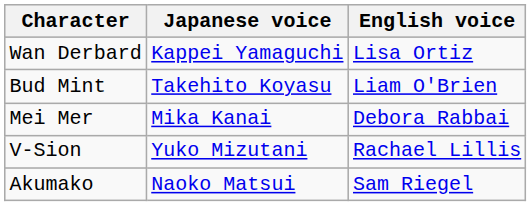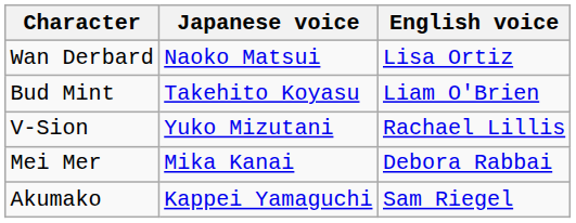 <table class="wikitable">
 <tr>
 <th>Character</th>
 <th>Japanese voice</th>
 <th>English voice</th>
 </tr>
 <tr>
 <td>Wan Derbard</td>
-<td><a href='#'>Kappei Yamaguchi</a></td>
+<td><a href='#'>Naoko Matsui</a></td>
 <td><a href='#'>Lisa Ortiz</a></td>
 </tr>
 <tr>
 <td>Bud Mint</td>
 <td><a href='#'>Takehito Koyasu</a></td>
 <td><a href='#'>Liam O'Brien</a></td>
 </tr>
 <tr>
+<td>V-Sion</td>
+<td><a href='#'>Yuko Mizutani</a></td>
+<td><a href='#'>Rachael Lillis</a></td>
+</tr>
+<tr>
 <td>Mei Mer</td>
 <td><a href='#'>Mika Kanai</a></td>
 <td><a href='#'>Debora Rabbai</a></td>
 </tr>
 <tr>
-<td>V-Sion</td>
-<td><a href='#'>Yuko Mizutani</a></td>
-<td><a href='#'>Rachael Lillis</a></td>
-</tr>
-<tr>
 <td>Akumako</td>
-<td><a href='#'>Naoko Matsui</a></td>
+<td><a href='#'>Kappei Yamaguchi</a></td>
 <td><a href='#'>Sam Riegel</a></td>
 </tr>
 </table>
